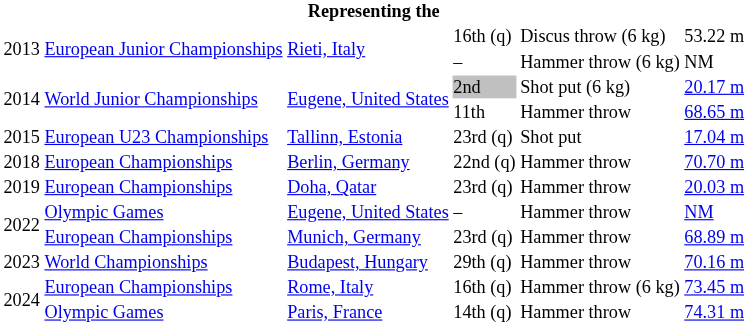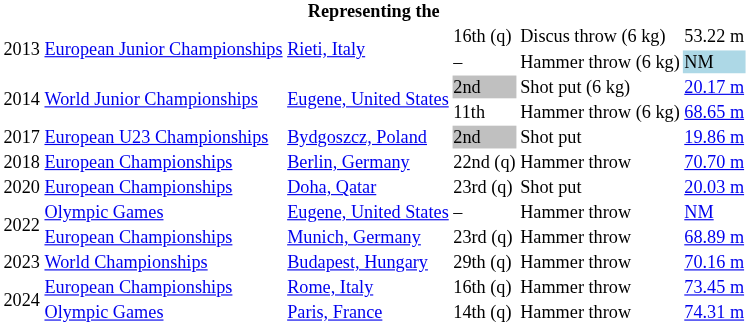 <table>
 <tr>
 <th colspan="6">Representing the </th>
 </tr>
 <tr>
 <td rowspan=2>2013</td>
 <td rowspan=2><a href='#'>European Junior Championships</a></td>
 <td rowspan=2><a href='#'>Rieti, Italy</a></td>
 <td>16th (q)</td>
 <td>Discus throw (6 kg)</td>
 <td>53.22 m</td>
 </tr>
 <tr>
 <td>–</td>
 <td>Hammer throw (6 kg)</td>
-<td>NM</td>
+<td style="background: lightblue;">NM</td>
 </tr>
 <tr>
 <td rowspan=2>2014</td>
 <td rowspan=2><a href='#'>World Junior Championships</a></td>
 <td rowspan=2><a href='#'>Eugene, United States</a></td>
 <td bgcolor=silver>2nd</td>
 <td>Shot put (6 kg)</td>
 <td><a href='#'>20.17 m</a></td>
 </tr>
 <tr>
 <td>11th</td>
-<td>Hammer throw</td>
+<td>Hammer throw (6 kg)</td>
 <td><a href='#'>68.65 m</a></td>
 </tr>
 <tr>
-<td>2015</td>
+<td>2017</td>
 <td><a href='#'>European U23 Championships</a></td>
-<td><a href='#'>Tallinn, Estonia</a></td>
-<td>23rd (q)</td>
+<td><a href='#'>Bydgoszcz, Poland</a></td>
+<td bgcolor=silver>2nd</td>
 <td>Shot put</td>
-<td><a href='#'>17.04 m</a></td>
+<td><a href='#'>19.86 m</a></td>
 </tr>
 <tr>
 <td>2018</td>
 <td><a href='#'>European Championships</a></td>
 <td><a href='#'>Berlin, Germany</a></td>
 <td>22nd (q)</td>
 <td>Hammer throw</td>
 <td><a href='#'>70.70 m</a></td>
 </tr>
 <tr>
-<td>2019</td>
+<td>2020</td>
 <td><a href='#'>European Championships</a></td>
 <td><a href='#'>Doha, Qatar</a></td>
 <td>23rd (q)</td>
-<td>Hammer throw</td>
+<td>Shot put</td>
 <td><a href='#'>20.03 m</a></td>
 </tr>
 <tr>
 <td rowspan=2>2022</td>
 <td><a href='#'>Olympic Games</a></td>
 <td><a href='#'>Eugene, United States</a></td>
 <td>–</td>
 <td>Hammer throw</td>
 <td><a href='#'>NM</a></td>
 </tr>
 <tr>
 <td><a href='#'>European Championships</a></td>
 <td><a href='#'>Munich, Germany</a></td>
 <td>23rd (q)</td>
 <td>Hammer throw</td>
 <td><a href='#'>68.89 m</a></td>
 </tr>
 <tr>
 <td>2023</td>
 <td><a href='#'>World Championships</a></td>
 <td><a href='#'>Budapest, Hungary</a></td>
 <td>29th (q)</td>
 <td>Hammer throw</td>
 <td><a href='#'>70.16 m</a></td>
 </tr>
 <tr>
 <td rowspan=2>2024</td>
 <td><a href='#'>European Championships</a></td>
 <td><a href='#'>Rome, Italy</a></td>
 <td>16th (q)</td>
-<td>Hammer throw (6 kg)</td>
+<td>Hammer throw</td>
 <td><a href='#'>73.45 m</a></td>
 </tr>
 <tr>
 <td><a href='#'>Olympic Games</a></td>
 <td><a href='#'>Paris, France</a></td>
 <td>14th (q)</td>
 <td>Hammer throw</td>
 <td><a href='#'>74.31 m</a></td>
 </tr>
 </table>
